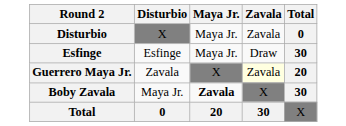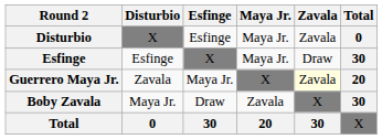 <table class="wikitable" style="margin:1em auto; text-align:center;">
 <tr>
 <th>Round 2</th>
 <th>Disturbio</th>
+<th>Esfinge</th>
 <th>Maya Jr.</th>
 <th>Zavala</th>
 <th>Total</th>
 </tr>
 <tr>
 <th>Disturbio</th>
 <td bgcolor=Grey>X</td>
+<td>Esfinge</td>
 <td>Maya Jr.</td>
 <td>Zavala</td>
 <th>0</th>
 </tr>
 <tr>
 <th>Esfinge</th>
 <td>Esfinge</td>
+<td bgcolor=Grey>X</td>
 <td>Maya Jr.</td>
 <td>Draw</td>
 <th>30</th>
 </tr>
 <tr>
 <th>Guerrero Maya Jr.</th>
 <td>Zavala</td>
+<td>Maya Jr.</td>
 <td bgcolor=Grey>X</td>
 <td style="background: lightyellow;">Zavala</td>
 <th>20</th>
 </tr>
 <tr>
 <th>Boby Zavala</th>
 <td>Maya Jr.</td>
-<td><strong>Zavala</strong></td>
+<td>Draw</td>
+<td>Zavala</td>
 <td bgcolor=Grey>X</td>
 <th>30</th>
 </tr>
 <tr>
 <th>Total</th>
 <th>0</th>
+<th>30</th>
 <th>20</th>
 <th>30</th>
 <td bgcolor=Grey>X</td>
 </tr>
 </table>
